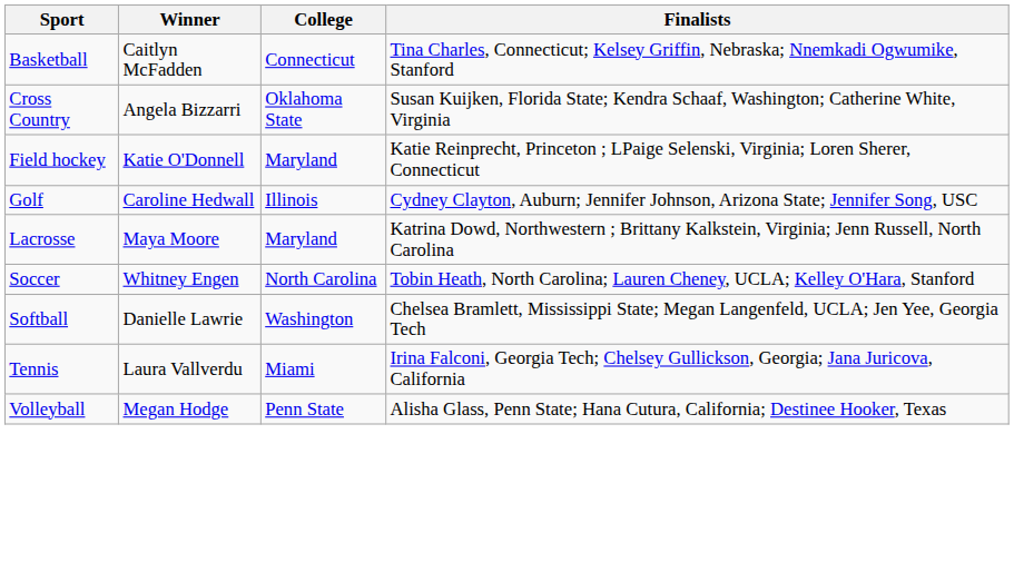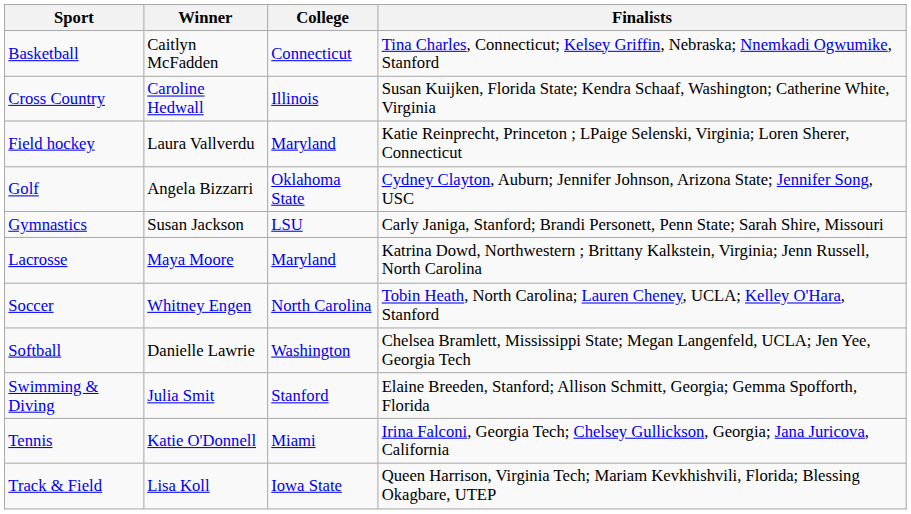 <table class="wikitable">
 <tr>
 <th>Sport</th>
 <th>Winner</th>
 <th>College</th>
 <th>Finalists</th>
 </tr>
 <tr>
 <td><a href='#'>Basketball</a></td>
 <td>Caitlyn McFadden</td>
 <td><a href='#'>Connecticut</a></td>
 <td><a href='#'>Tina Charles</a>, Connecticut; <a href='#'>Kelsey Griffin</a>, Nebraska; <a href='#'>Nnemkadi Ogwumike</a>, Stanford</td>
 </tr>
 <tr>
 <td><a href='#'>Cross Country</a></td>
-<td>Angela Bizzarri</td>
-<td><a href='#'>Oklahoma State</a></td>
+<td><a href='#'>Caroline Hedwall</a></td>
+<td><a href='#'>Illinois</a></td>
 <td>Susan Kuijken, Florida State; Kendra Schaaf, Washington; Catherine White, Virginia</td>
 </tr>
 <tr>
 <td><a href='#'>Field hockey</a></td>
-<td><a href='#'>Katie O'Donnell</a></td>
+<td>Laura Vallverdu</td>
 <td><a href='#'>Maryland</a></td>
 <td>Katie Reinprecht, Princeton ; LPaige Selenski, Virginia; Loren Sherer, Connecticut</td>
 </tr>
 <tr>
 <td><a href='#'>Golf</a></td>
-<td><a href='#'>Caroline Hedwall</a></td>
-<td><a href='#'>Illinois</a></td>
+<td>Angela Bizzarri</td>
+<td><a href='#'>Oklahoma State</a></td>
 <td><a href='#'>Cydney Clayton</a>, Auburn; Jennifer Johnson, Arizona State; <a href='#'>Jennifer Song</a>, USC</td>
+</tr>
+<tr>
+<td><a href='#'>Gymnastics</a></td>
+<td>Susan Jackson</td>
+<td><a href='#'>LSU</a></td>
+<td>Carly Janiga, Stanford; Brandi Personett, Penn State; Sarah Shire, Missouri</td>
 </tr>
 <tr>
 <td><a href='#'>Lacrosse</a></td>
 <td><a href='#'>Maya Moore</a></td>
 <td><a href='#'>Maryland</a></td>
 <td>Katrina Dowd, Northwestern ; Brittany Kalkstein, Virginia; Jenn Russell, North Carolina</td>
 </tr>
 <tr>
 <td><a href='#'>Soccer</a></td>
 <td><a href='#'>Whitney Engen</a></td>
 <td><a href='#'>North Carolina</a></td>
 <td><a href='#'>Tobin Heath</a>, North Carolina; <a href='#'>Lauren Cheney</a>, UCLA; <a href='#'>Kelley O'Hara</a>, Stanford</td>
 </tr>
 <tr>
 <td><a href='#'>Softball</a></td>
 <td>Danielle Lawrie</td>
 <td><a href='#'>Washington</a></td>
 <td>Chelsea Bramlett, Mississippi State; Megan Langenfeld, UCLA; Jen Yee, Georgia Tech</td>
 </tr>
 <tr>
+<td><a href='#'>Swimming & Diving</a></td>
+<td><a href='#'>Julia Smit</a></td>
+<td><a href='#'>Stanford</a></td>
+<td>Elaine Breeden, Stanford; Allison Schmitt, Georgia; Gemma Spofforth, Florida</td>
+</tr>
+<tr>
 <td><a href='#'>Tennis</a></td>
-<td>Laura Vallverdu</td>
+<td><a href='#'>Katie O'Donnell</a></td>
 <td><a href='#'>Miami</a></td>
 <td><a href='#'>Irina Falconi</a>, Georgia Tech; <a href='#'>Chelsey Gullickson</a>, Georgia; <a href='#'>Jana Juricova</a>, California</td>
 </tr>
 <tr>
-<td><a href='#'>Volleyball</a></td>
-<td><a href='#'>Megan Hodge</a></td>
-<td><a href='#'>Penn State</a></td>
-<td>Alisha Glass, Penn State; Hana Cutura, California; <a href='#'>Destinee Hooker</a>, Texas</td>
+<td><a href='#'>Track & Field</a></td>
+<td><a href='#'>Lisa Koll</a></td>
+<td><a href='#'>Iowa State</a></td>
+<td>Queen Harrison, Virginia Tech; Mariam Kevkhishvili, Florida; Blessing Okagbare, UTEP</td>
 </tr>
 </table>
